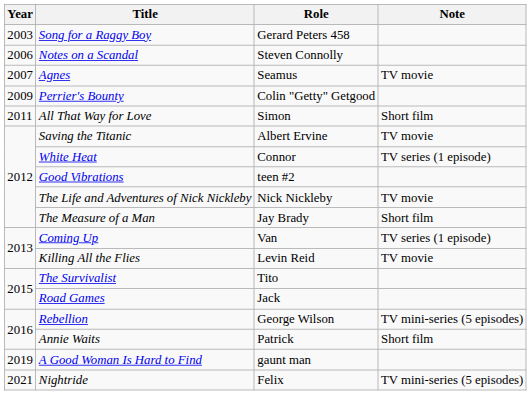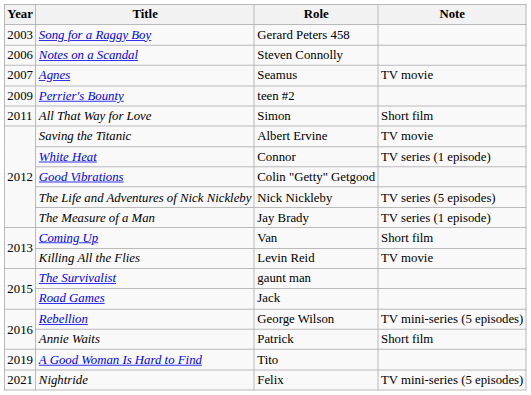 <table class="wikitable sortable plainrowheaders">
 <tr>
 <th scope="col">Year</th>
 <th scope="col">Title</th>
 <th scope="col">Role</th>
 <th scope="col">Note</th>
 </tr>
 <tr>
 <td>2003</td>
 <td><em><a href='#'>Song for a Raggy Boy</a></em></td>
 <td>Gerard Peters 458</td>
 <td></td>
 </tr>
 <tr>
 <td>2006</td>
 <td><em><a href='#'>Notes on a Scandal</a></em></td>
 <td>Steven Connolly</td>
 <td></td>
 </tr>
 <tr>
 <td>2007</td>
 <td><em><a href='#'>Agnes</a></em></td>
 <td>Seamus</td>
 <td>TV movie</td>
 </tr>
 <tr>
 <td>2009</td>
 <td><em><a href='#'>Perrier's Bounty</a></em></td>
-<td>Colin "Getty" Getgood</td>
+<td>teen #2</td>
 <td></td>
 </tr>
 <tr>
 <td>2011</td>
 <td><em>All That Way for Love</em></td>
 <td>Simon</td>
 <td>Short film</td>
 </tr>
 <tr>
 <td rowspan=5>2012</td>
 <td><em>Saving the Titanic</em></td>
 <td>Albert Ervine</td>
 <td>TV movie</td>
 </tr>
 <tr>
 <td><em><a href='#'>White Heat</a></em></td>
 <td>Connor</td>
 <td>TV series (1 episode)</td>
 </tr>
 <tr>
 <td><em><a href='#'>Good Vibrations</a></em></td>
-<td>teen #2</td>
+<td>Colin "Getty" Getgood</td>
 <td></td>
 </tr>
 <tr>
 <td><em>The Life and Adventures of Nick Nickleby</em></td>
 <td>Nick Nickleby</td>
-<td>TV movie</td>
+<td>TV series (5 episodes)</td>
 </tr>
 <tr>
 <td><em>The Measure of a Man</em></td>
 <td>Jay Brady</td>
-<td>Short film</td>
+<td>TV series (1 episode)</td>
 </tr>
 <tr>
 <td rowspan=2>2013</td>
 <td><em><a href='#'>Coming Up</a></em></td>
 <td>Van</td>
-<td>TV series (1 episode)</td>
+<td>Short film</td>
 </tr>
 <tr>
 <td><em>Killing All the Flies</em></td>
 <td>Levin Reid</td>
 <td>TV movie</td>
 </tr>
 <tr>
 <td rowspan=2>2015</td>
 <td><em><a href='#'>The Survivalist</a></em></td>
-<td>Tito</td>
+<td>gaunt man</td>
 <td></td>
 </tr>
 <tr>
 <td><em><a href='#'>Road Games</a></em></td>
 <td>Jack</td>
 <td></td>
 </tr>
 <tr>
 <td rowspan=2>2016</td>
 <td><em><a href='#'>Rebellion</a></em></td>
 <td>George Wilson</td>
 <td>TV mini-series (5 episodes)</td>
 </tr>
 <tr>
 <td><em>Annie Waits</em></td>
 <td>Patrick</td>
 <td>Short film</td>
 </tr>
 <tr>
 <td>2019</td>
 <td><em><a href='#'>A Good Woman Is Hard to Find</a></em></td>
-<td>gaunt man</td>
+<td>Tito</td>
 <td></td>
 </tr>
 <tr>
 <td>2021</td>
 <td><em>Nightride</em></td>
 <td>Felix</td>
 <td>TV mini-series (5 episodes)</td>
 </tr>
 </table>
